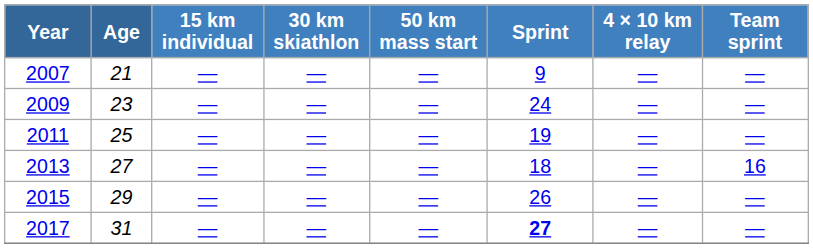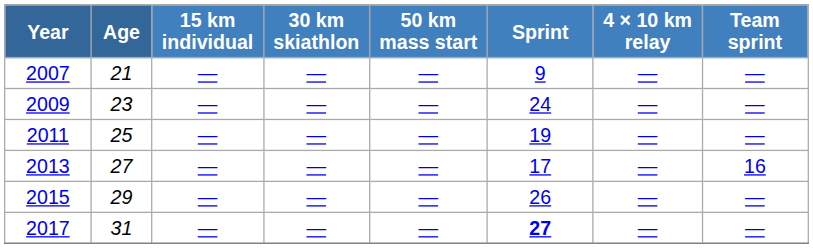 <table class="wikitable" style="font-size:95%; text-align:center; border:grey solid 1px; border-collapse:collapse; background:#ffffff;">
 <tr>
 <th style="background-color:#369; color:white; width:60px;"> Year </th>
 <th style="background-color:#369; color:white; width:40px;"> Age </th>
 <th style="background-color:#4180be; color:white; width:75px;"> 15 km <br> individual </th>
 <th style="background-color:#4180be; color:white; width:75px;"> 30 km <br> skiathlon </th>
 <th style="background-color:#4180be; color:white; width:75px;"> 50 km <br> mass start </th>
 <th style="background-color:#4180be; color:white; width:75px;"> Sprint </th>
 <th style="background-color:#4180be; color:white; width:75px;"> 4 × 10 km <br> relay </th>
 <th style="background-color:#4180be; color:white; width:75px;"> Team <br> sprint </th>
 </tr>
 <tr>
 <td><a href='#'>2007</a></td>
 <td><em>21</em></td>
 <td><a href='#'>—</a></td>
 <td><a href='#'>—</a></td>
 <td><a href='#'>—</a></td>
 <td><a href='#'>9</a></td>
 <td><a href='#'>—</a></td>
 <td><a href='#'>—</a></td>
 </tr>
 <tr>
 <td><a href='#'>2009</a></td>
 <td><em>23</em></td>
 <td><a href='#'>—</a></td>
 <td><a href='#'>—</a></td>
 <td><a href='#'>—</a></td>
 <td><a href='#'>24</a></td>
 <td><a href='#'>—</a></td>
 <td><a href='#'>—</a></td>
 </tr>
 <tr>
 <td><a href='#'>2011</a></td>
 <td><em>25</em></td>
 <td><a href='#'>—</a></td>
 <td><a href='#'>—</a></td>
 <td><a href='#'>—</a></td>
 <td><a href='#'>19</a></td>
 <td><a href='#'>—</a></td>
 <td><a href='#'>—</a></td>
 </tr>
 <tr>
 <td><a href='#'>2013</a></td>
 <td><em>27</em></td>
 <td><a href='#'>—</a></td>
 <td><a href='#'>—</a></td>
 <td><a href='#'>—</a></td>
-<td><a href='#'>18</a></td>
+<td><a href='#'>17</a></td>
 <td><a href='#'>—</a></td>
 <td><a href='#'>16</a></td>
 </tr>
 <tr>
 <td><a href='#'>2015</a></td>
 <td><em>29</em></td>
 <td><a href='#'>—</a></td>
 <td><a href='#'>—</a></td>
 <td><a href='#'>—</a></td>
 <td><a href='#'>26</a></td>
 <td><a href='#'>—</a></td>
 <td><a href='#'>—</a></td>
 </tr>
 <tr>
 <td><a href='#'>2017</a></td>
 <td><em>31</em></td>
 <td><a href='#'>—</a></td>
 <td><a href='#'>—</a></td>
 <td><a href='#'>—</a></td>
 <td><strong><a href='#'>27</a></strong></td>
 <td><a href='#'>—</a></td>
 <td><a href='#'>—</a></td>
 </tr>
 <tr>
 </tr>
 </table>
